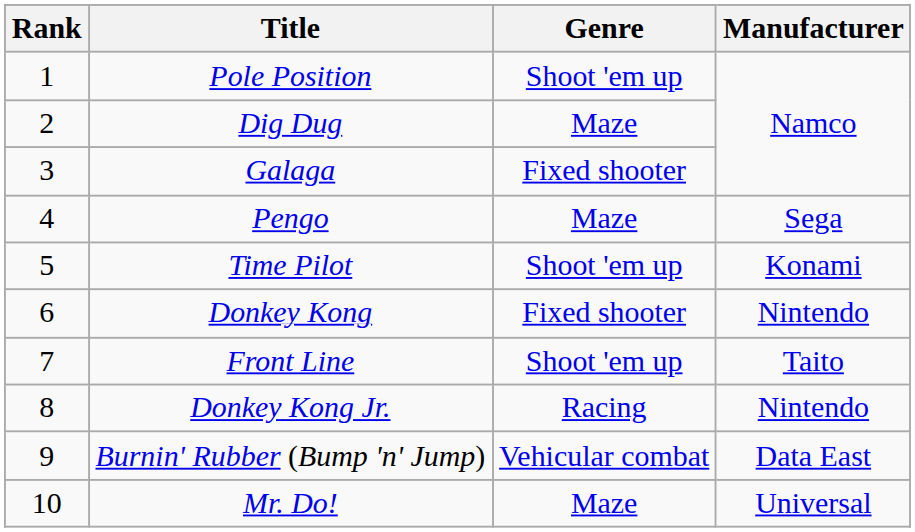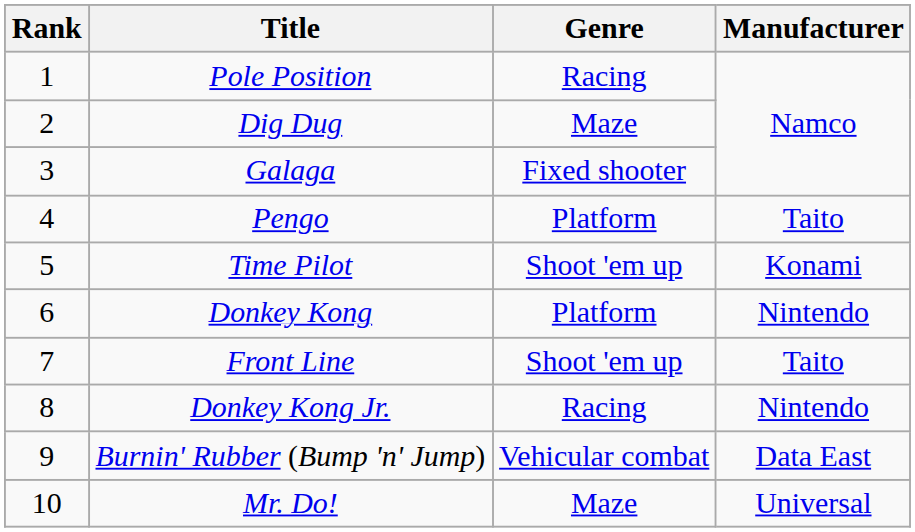 <table class="wikitable sortable" style="text-align:center">
 <tr>
 <th>Rank</th>
 <th>Title</th>
 <th>Genre</th>
 <th>Manufacturer</th>
 </tr>
 <tr>
 <td>1</td>
 <td><em><a href='#'>Pole Position</a></em></td>
-<td><a href='#'>Shoot 'em up</a></td>
+<td><a href='#'>Racing</a></td>
 <td rowspan="3"><a href='#'>Namco</a></td>
 </tr>
 <tr>
 <td>2</td>
 <td><em><a href='#'>Dig Dug</a></em></td>
 <td><a href='#'>Maze</a></td>
 </tr>
 <tr>
 <td>3</td>
 <td><em><a href='#'>Galaga</a></em></td>
 <td><a href='#'>Fixed shooter</a></td>
 </tr>
 <tr>
 <td>4</td>
 <td><em><a href='#'>Pengo</a></em></td>
-<td><a href='#'>Maze</a></td>
-<td><a href='#'>Sega</a></td>
+<td><a href='#'>Platform</a></td>
+<td><a href='#'>Taito</a></td>
 </tr>
 <tr>
 <td>5</td>
 <td><em><a href='#'>Time Pilot</a></em></td>
 <td><a href='#'>Shoot 'em up</a></td>
 <td><a href='#'>Konami</a></td>
 </tr>
 <tr>
 <td>6</td>
 <td><em><a href='#'>Donkey Kong</a></em></td>
-<td><a href='#'>Fixed shooter</a></td>
+<td><a href='#'>Platform</a></td>
 <td><a href='#'>Nintendo</a></td>
 </tr>
 <tr>
 <td>7</td>
 <td><em><a href='#'>Front Line</a></em></td>
 <td><a href='#'>Shoot 'em up</a></td>
 <td><a href='#'>Taito</a></td>
 </tr>
 <tr>
 <td>8</td>
 <td><em><a href='#'>Donkey Kong Jr.</a></em></td>
 <td><a href='#'>Racing</a></td>
 <td><a href='#'>Nintendo</a></td>
 </tr>
 <tr>
 <td>9</td>
 <td><em><a href='#'>Burnin' Rubber</a></em> (<em>Bump 'n' Jump</em>)</td>
 <td><a href='#'>Vehicular combat</a></td>
 <td><a href='#'>Data East</a></td>
 </tr>
 <tr>
 <td>10</td>
 <td><em><a href='#'>Mr. Do!</a></em></td>
 <td><a href='#'>Maze</a></td>
 <td><a href='#'>Universal</a></td>
 </tr>
 </table>
